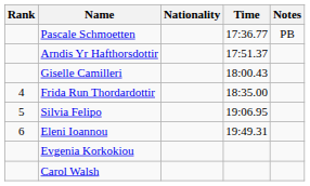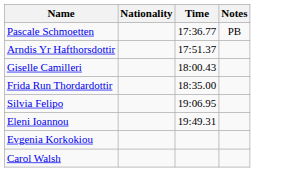 <table class="wikitable sortable" style="text-align:center; font-size:95%">
 <tr>
-<th>Rank</th>
 <th>Name</th>
 <th>Nationality</th>
 <th>Time</th>
 <th>Notes</th>
 </tr>
 <tr>
-<td></td>
 <td align=left><a href='#'>Pascale Schmoetten</a></td>
 <td align=left></td>
 <td>17:36.77</td>
 <td>PB</td>
 </tr>
 <tr>
-<td></td>
 <td align=left><a href='#'>Arndis Yr Hafthorsdottir</a></td>
 <td align=left></td>
 <td>17:51.37</td>
 <td></td>
 </tr>
 <tr>
-<td></td>
 <td align=left><a href='#'>Giselle Camilleri</a></td>
 <td align=left></td>
 <td>18:00.43</td>
 <td></td>
 </tr>
 <tr>
-<td>4</td>
 <td align=left><a href='#'>Frida Run Thordardottir</a></td>
 <td align=left></td>
 <td>18:35.00</td>
 <td></td>
 </tr>
 <tr>
-<td>5</td>
 <td align=left><a href='#'>Silvia Felipo</a></td>
 <td align=left></td>
 <td>19:06.95</td>
 <td></td>
 </tr>
 <tr>
-<td>6</td>
 <td align=left><a href='#'>Eleni Ioannou</a></td>
 <td align=left></td>
 <td>19:49.31</td>
 <td></td>
 </tr>
 <tr>
-<td></td>
 <td align=left><a href='#'>Evgenia Korkokiou</a></td>
 <td align=left></td>
 <td></td>
 <td></td>
 </tr>
 <tr>
-<td></td>
 <td align=left><a href='#'>Carol Walsh</a></td>
 <td align=left></td>
 <td></td>
 <td></td>
 </tr>
 </table>
